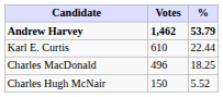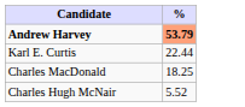 <table class="wikitable">
 <tr>
 <th style="background:#ddf; width:200px;">Candidate</th>
-<th style="background:#ddf; width:50px;">Votes</th>
 <th style="background:#ddf; width:30px;">%</th>
 </tr>
 <tr>
 <td><strong>Andrew Harvey</strong></td>
-<td><strong>1,462</strong></td>
-<td><strong>53.79</strong></td>
+<td style="background: lightsalmon;"><strong>53.79</strong></td>
 </tr>
 <tr>
 <td>Karl E. Curtis</td>
-<td>610</td>
 <td>22.44</td>
 </tr>
 <tr>
 <td>Charles MacDonald</td>
-<td>496</td>
 <td>18.25</td>
 </tr>
 <tr>
 <td>Charles Hugh McNair</td>
-<td>150</td>
 <td>5.52</td>
 </tr>
 </table>
